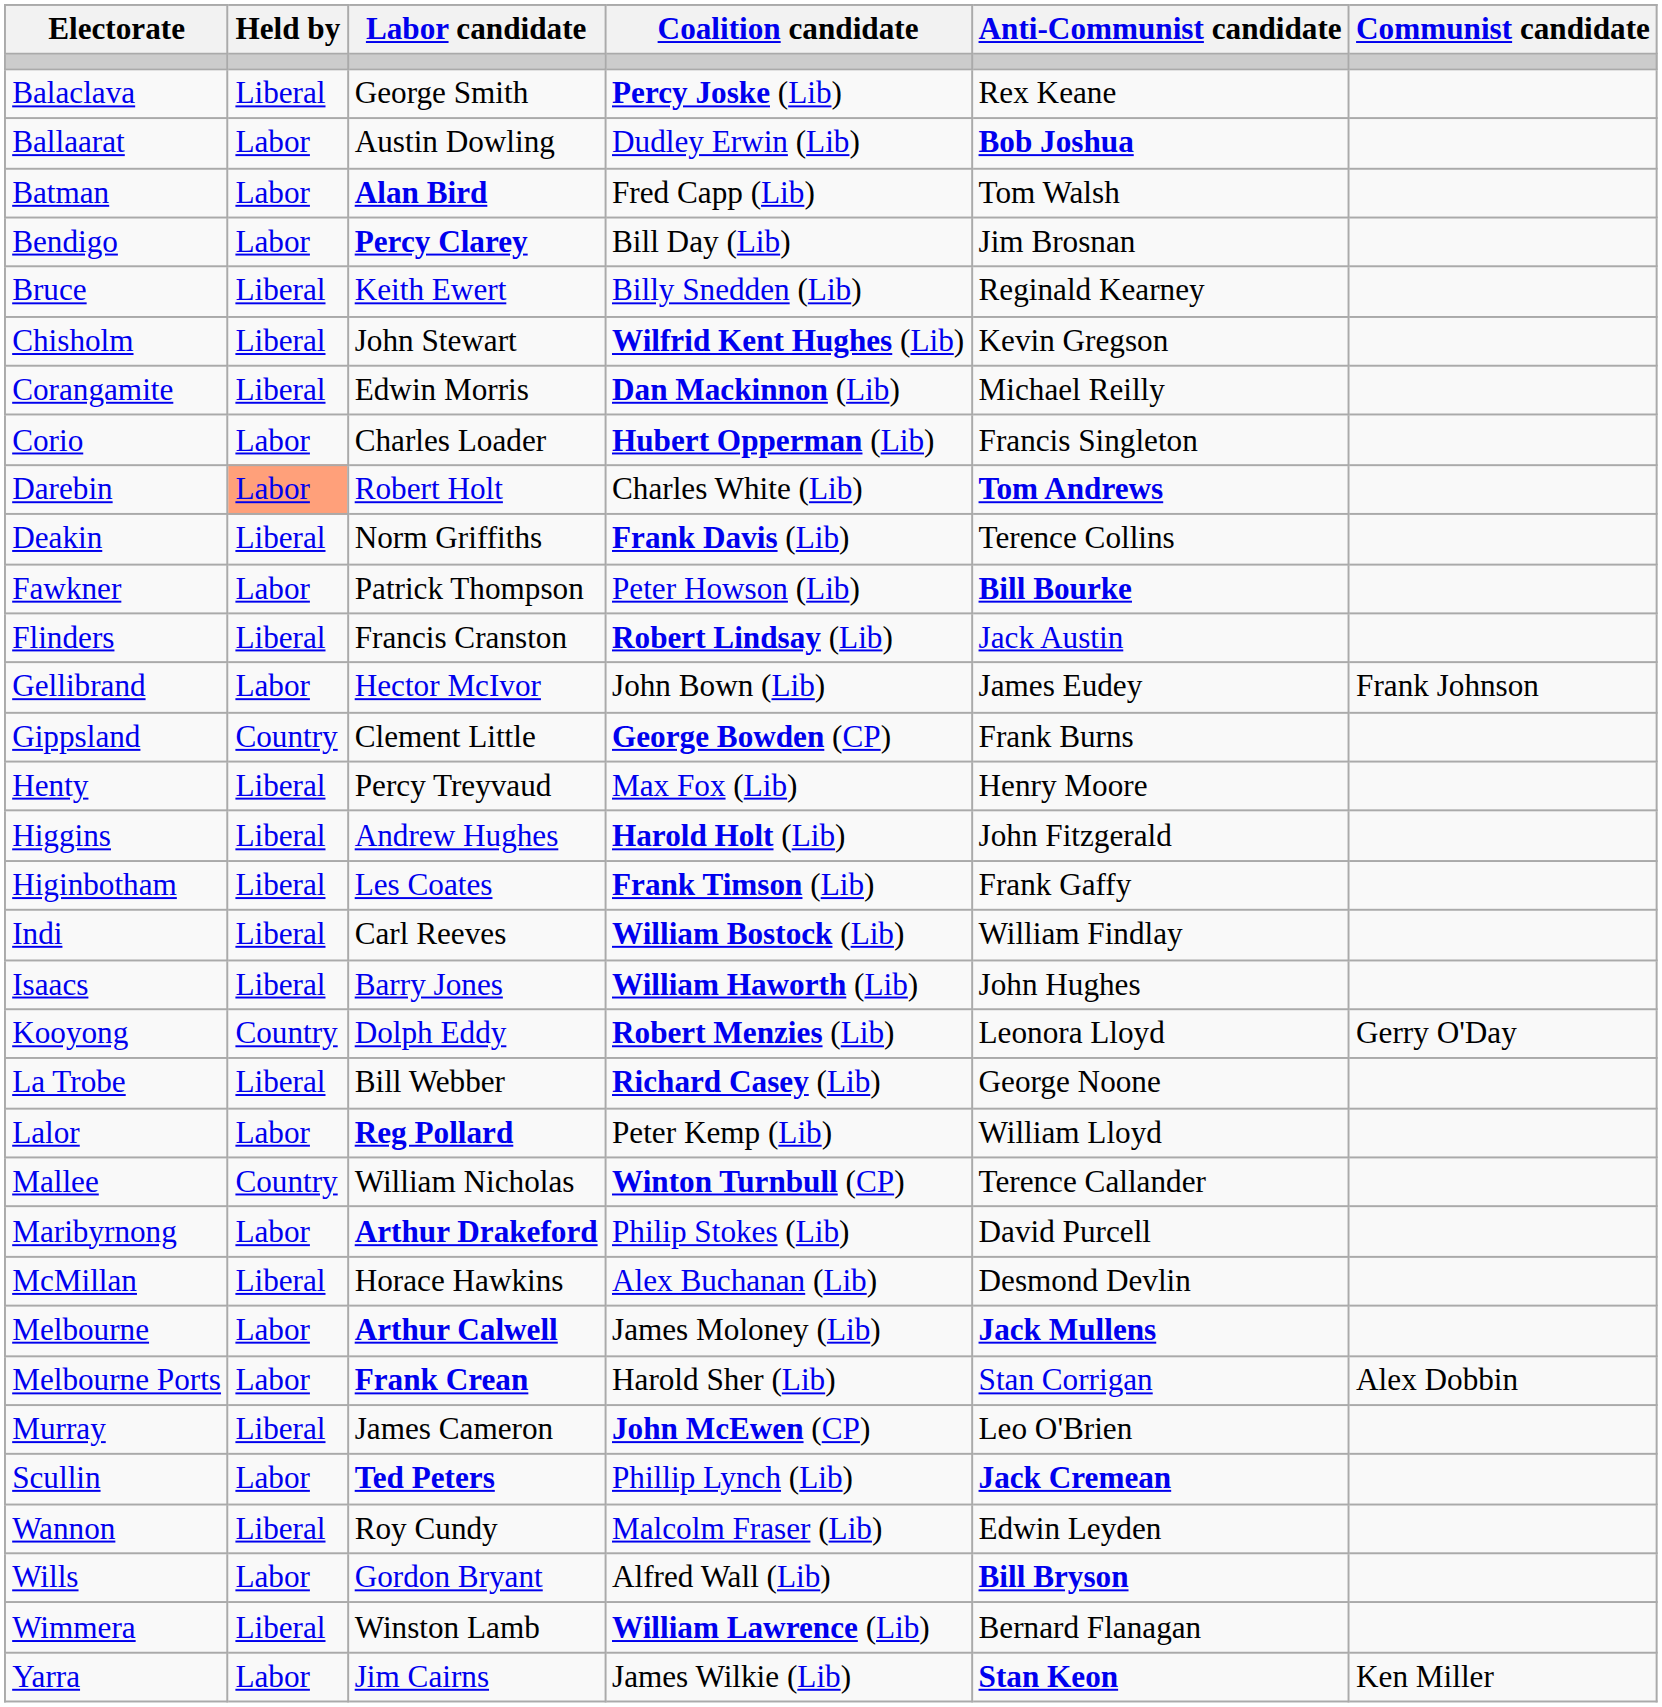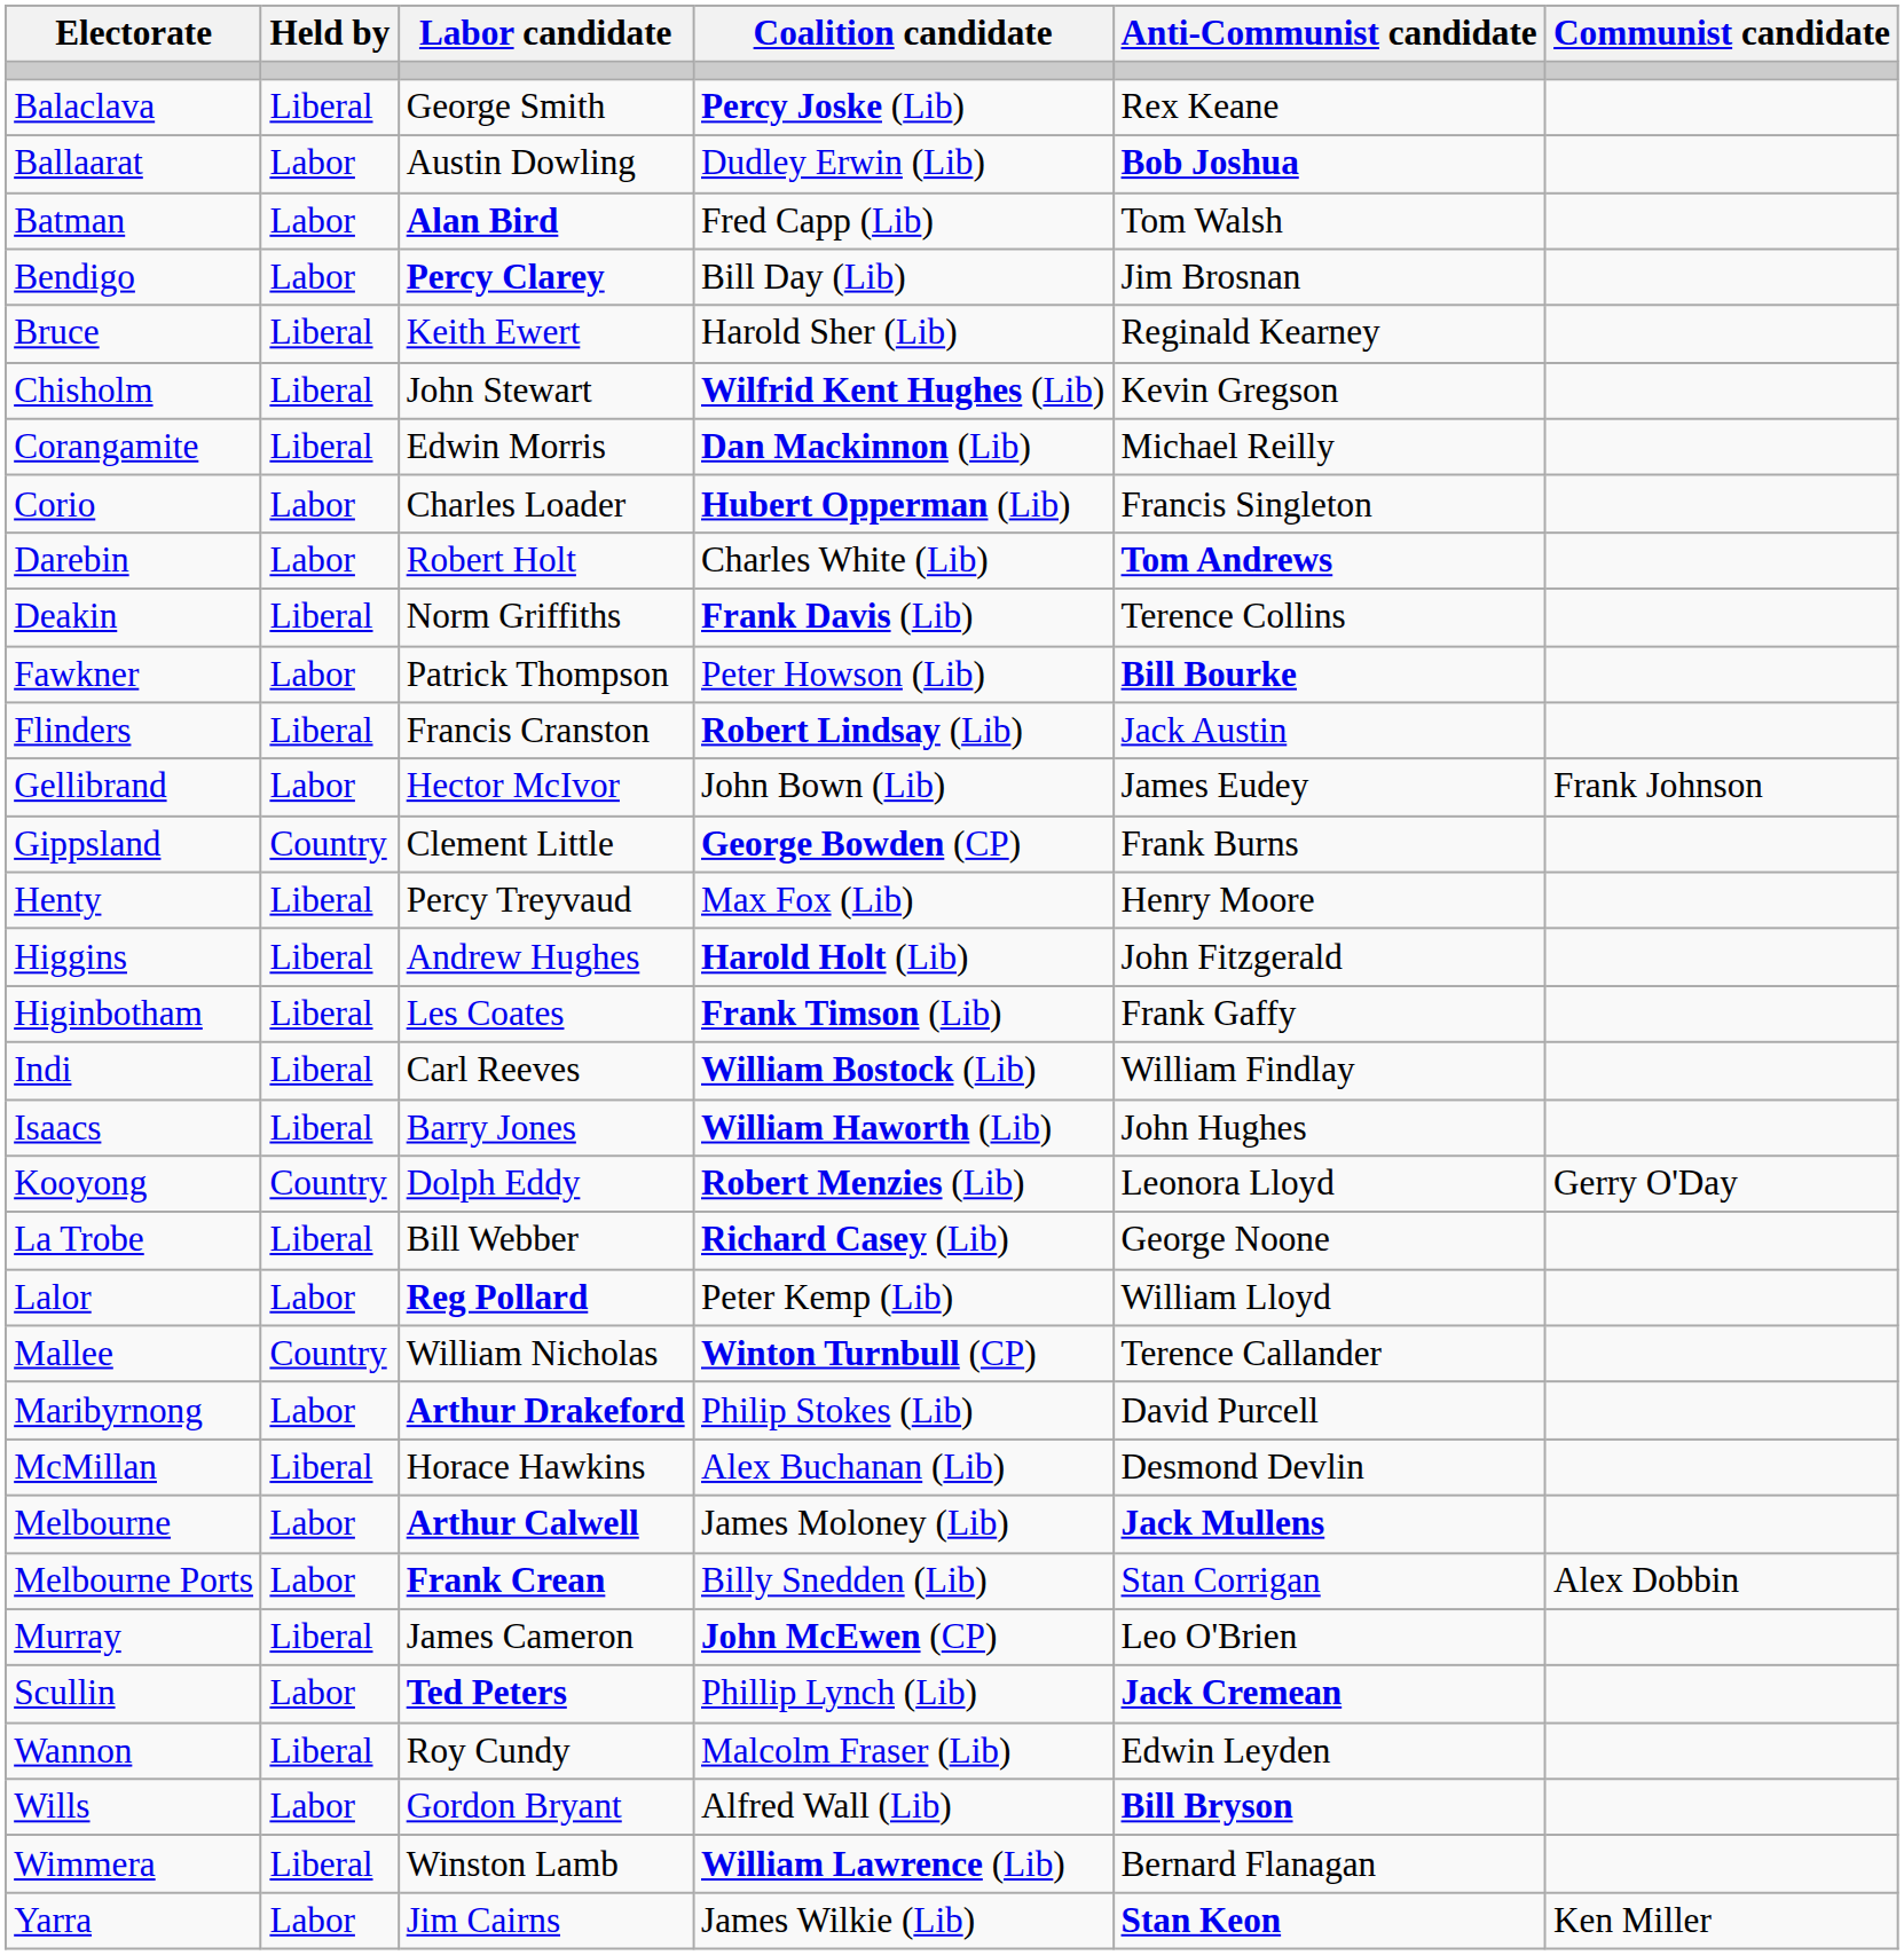 <table class="wikitable">
 <tr>
 <th>Electorate</th>
 <th>Held by</th>
 <th><a href='#'>Labor</a> candidate</th>
 <th><a href='#'>Coalition</a> candidate</th>
 <th><a href='#'>Anti-Communist</a> candidate</th>
 <th><a href='#'>Communist</a> candidate</th>
 </tr>
 <tr bgcolor="#cccccc">
 <td></td>
 <td></td>
 <td></td>
 <td></td>
 <td></td>
 <td></td>
 </tr>
 <tr>
 <td><a href='#'>Balaclava</a></td>
 <td><a href='#'>Liberal</a></td>
 <td>George Smith</td>
 <td><strong><a href='#'>Percy Joske</a></strong> (<a href='#'>Lib</a>)</td>
 <td>Rex Keane</td>
 <td></td>
 </tr>
 <tr>
 <td><a href='#'>Ballaarat</a></td>
 <td><a href='#'>Labor</a></td>
 <td>Austin Dowling</td>
 <td><a href='#'>Dudley Erwin</a> (<a href='#'>Lib</a>)</td>
 <td><strong><a href='#'>Bob Joshua</a></strong></td>
 <td></td>
 </tr>
 <tr>
 <td><a href='#'>Batman</a></td>
 <td><a href='#'>Labor</a></td>
 <td><strong><a href='#'>Alan Bird</a></strong></td>
 <td>Fred Capp (<a href='#'>Lib</a>)</td>
 <td>Tom Walsh</td>
 <td></td>
 </tr>
 <tr>
 <td><a href='#'>Bendigo</a></td>
 <td><a href='#'>Labor</a></td>
 <td><strong><a href='#'>Percy Clarey</a></strong></td>
 <td>Bill Day (<a href='#'>Lib</a>)</td>
 <td>Jim Brosnan</td>
 <td></td>
 </tr>
 <tr>
 <td><a href='#'>Bruce</a></td>
 <td><a href='#'>Liberal</a></td>
 <td><a href='#'>Keith Ewert</a></td>
-<td><a href='#'>Billy Snedden</a> (<a href='#'>Lib</a>)</td>
+<td>Harold Sher (<a href='#'>Lib</a>)</td>
 <td>Reginald Kearney</td>
 <td></td>
 </tr>
 <tr>
 <td><a href='#'>Chisholm</a></td>
 <td><a href='#'>Liberal</a></td>
 <td>John Stewart</td>
 <td><strong><a href='#'>Wilfrid Kent Hughes</a></strong> (<a href='#'>Lib</a>)</td>
 <td>Kevin Gregson</td>
 <td></td>
 </tr>
 <tr>
 <td><a href='#'>Corangamite</a></td>
 <td><a href='#'>Liberal</a></td>
 <td>Edwin Morris</td>
 <td><strong><a href='#'>Dan Mackinnon</a></strong> (<a href='#'>Lib</a>)</td>
 <td>Michael Reilly</td>
 <td></td>
 </tr>
 <tr>
 <td><a href='#'>Corio</a></td>
 <td><a href='#'>Labor</a></td>
 <td>Charles Loader</td>
 <td><strong><a href='#'>Hubert Opperman</a></strong> (<a href='#'>Lib</a>)</td>
 <td>Francis Singleton</td>
 <td></td>
 </tr>
 <tr>
 <td><a href='#'>Darebin</a></td>
-<td style="background: lightsalmon;"><a href='#'>Labor</a></td>
+<td><a href='#'>Labor</a></td>
 <td><a href='#'>Robert Holt</a></td>
 <td>Charles White (<a href='#'>Lib</a>)</td>
 <td><strong><a href='#'>Tom Andrews</a></strong></td>
 <td></td>
 </tr>
 <tr>
 <td><a href='#'>Deakin</a></td>
 <td><a href='#'>Liberal</a></td>
 <td>Norm Griffiths</td>
 <td><strong><a href='#'>Frank Davis</a></strong> (<a href='#'>Lib</a>)</td>
 <td>Terence Collins</td>
 <td></td>
 </tr>
 <tr>
 <td><a href='#'>Fawkner</a></td>
 <td><a href='#'>Labor</a></td>
 <td>Patrick Thompson</td>
 <td><a href='#'>Peter Howson</a> (<a href='#'>Lib</a>)</td>
 <td><strong><a href='#'>Bill Bourke</a></strong></td>
 <td></td>
 </tr>
 <tr>
 <td><a href='#'>Flinders</a></td>
 <td><a href='#'>Liberal</a></td>
 <td>Francis Cranston</td>
 <td><strong><a href='#'>Robert Lindsay</a></strong> (<a href='#'>Lib</a>)</td>
 <td><a href='#'>Jack Austin</a></td>
 <td></td>
 </tr>
 <tr>
 <td><a href='#'>Gellibrand</a></td>
 <td><a href='#'>Labor</a></td>
 <td><a href='#'>Hector McIvor</a></td>
 <td>John Bown (<a href='#'>Lib</a>)</td>
 <td>James Eudey</td>
 <td>Frank Johnson</td>
 </tr>
 <tr>
 <td><a href='#'>Gippsland</a></td>
 <td><a href='#'>Country</a></td>
 <td>Clement Little</td>
 <td><strong><a href='#'>George Bowden</a></strong> (<a href='#'>CP</a>)</td>
 <td>Frank Burns</td>
 <td></td>
 </tr>
 <tr>
 <td><a href='#'>Henty</a></td>
 <td><a href='#'>Liberal</a></td>
 <td>Percy Treyvaud</td>
 <td><a href='#'>Max Fox</a> (<a href='#'>Lib</a>)</td>
 <td>Henry Moore</td>
 <td></td>
 </tr>
 <tr>
 <td><a href='#'>Higgins</a></td>
 <td><a href='#'>Liberal</a></td>
 <td><a href='#'>Andrew Hughes</a></td>
 <td><strong><a href='#'>Harold Holt</a></strong> (<a href='#'>Lib</a>)</td>
 <td>John Fitzgerald</td>
 <td></td>
 </tr>
 <tr>
 <td><a href='#'>Higinbotham</a></td>
 <td><a href='#'>Liberal</a></td>
 <td><a href='#'>Les Coates</a></td>
 <td><strong><a href='#'>Frank Timson</a></strong> (<a href='#'>Lib</a>)</td>
 <td>Frank Gaffy</td>
 <td></td>
 </tr>
 <tr>
 <td><a href='#'>Indi</a></td>
 <td><a href='#'>Liberal</a></td>
 <td>Carl Reeves</td>
 <td><strong><a href='#'>William Bostock</a></strong> (<a href='#'>Lib</a>)</td>
 <td>William Findlay</td>
 <td></td>
 </tr>
 <tr>
 <td><a href='#'>Isaacs</a></td>
 <td><a href='#'>Liberal</a></td>
 <td><a href='#'>Barry Jones</a></td>
 <td><strong><a href='#'>William Haworth</a></strong> (<a href='#'>Lib</a>)</td>
 <td>John Hughes</td>
 <td></td>
 </tr>
 <tr>
 <td><a href='#'>Kooyong</a></td>
 <td><a href='#'>Country</a></td>
 <td><a href='#'>Dolph Eddy</a></td>
 <td><strong><a href='#'>Robert Menzies</a></strong> (<a href='#'>Lib</a>)</td>
 <td>Leonora Lloyd</td>
 <td>Gerry O'Day</td>
 </tr>
 <tr>
 <td><a href='#'>La Trobe</a></td>
 <td><a href='#'>Liberal</a></td>
 <td>Bill Webber</td>
 <td><strong><a href='#'>Richard Casey</a></strong> (<a href='#'>Lib</a>)</td>
 <td>George Noone</td>
 <td></td>
 </tr>
 <tr>
 <td><a href='#'>Lalor</a></td>
 <td><a href='#'>Labor</a></td>
 <td><strong><a href='#'>Reg Pollard</a></strong></td>
 <td>Peter Kemp (<a href='#'>Lib</a>)</td>
 <td>William Lloyd</td>
 <td></td>
 </tr>
 <tr>
 <td><a href='#'>Mallee</a></td>
 <td><a href='#'>Country</a></td>
 <td>William Nicholas</td>
 <td><strong><a href='#'>Winton Turnbull</a></strong> (<a href='#'>CP</a>)</td>
 <td>Terence Callander</td>
 <td></td>
 </tr>
 <tr>
 <td><a href='#'>Maribyrnong</a></td>
 <td><a href='#'>Labor</a></td>
 <td><strong><a href='#'>Arthur Drakeford</a></strong></td>
 <td><a href='#'>Philip Stokes</a> (<a href='#'>Lib</a>)</td>
 <td>David Purcell</td>
 <td></td>
 </tr>
 <tr>
 <td><a href='#'>McMillan</a></td>
 <td><a href='#'>Liberal</a></td>
 <td>Horace Hawkins</td>
 <td><a href='#'>Alex Buchanan</a> (<a href='#'>Lib</a>)</td>
 <td>Desmond Devlin</td>
 <td></td>
 </tr>
 <tr>
 <td><a href='#'>Melbourne</a></td>
 <td><a href='#'>Labor</a></td>
 <td><strong><a href='#'>Arthur Calwell</a></strong></td>
 <td>James Moloney (<a href='#'>Lib</a>)</td>
 <td><strong><a href='#'>Jack Mullens</a></strong></td>
 <td></td>
 </tr>
 <tr>
 <td><a href='#'>Melbourne Ports</a></td>
 <td><a href='#'>Labor</a></td>
 <td><strong><a href='#'>Frank Crean</a></strong></td>
-<td>Harold Sher (<a href='#'>Lib</a>)</td>
+<td><a href='#'>Billy Snedden</a> (<a href='#'>Lib</a>)</td>
 <td><a href='#'>Stan Corrigan</a></td>
 <td>Alex Dobbin</td>
 </tr>
 <tr>
 <td><a href='#'>Murray</a></td>
 <td><a href='#'>Liberal</a></td>
 <td>James Cameron</td>
 <td><strong><a href='#'>John McEwen</a></strong> (<a href='#'>CP</a>)</td>
 <td>Leo O'Brien</td>
 <td></td>
 </tr>
 <tr>
 <td><a href='#'>Scullin</a></td>
 <td><a href='#'>Labor</a></td>
 <td><strong><a href='#'>Ted Peters</a></strong></td>
 <td><a href='#'>Phillip Lynch</a> (<a href='#'>Lib</a>)</td>
 <td><strong><a href='#'>Jack Cremean</a></strong></td>
 <td></td>
 </tr>
 <tr>
 <td><a href='#'>Wannon</a></td>
 <td><a href='#'>Liberal</a></td>
 <td>Roy Cundy</td>
 <td><a href='#'>Malcolm Fraser</a> (<a href='#'>Lib</a>)</td>
 <td>Edwin Leyden</td>
 <td></td>
 </tr>
 <tr>
 <td><a href='#'>Wills</a></td>
 <td><a href='#'>Labor</a></td>
 <td><a href='#'>Gordon Bryant</a></td>
 <td>Alfred Wall (<a href='#'>Lib</a>)</td>
 <td><strong><a href='#'>Bill Bryson</a></strong></td>
 <td></td>
 </tr>
 <tr>
 <td><a href='#'>Wimmera</a></td>
 <td><a href='#'>Liberal</a></td>
 <td>Winston Lamb</td>
 <td><strong><a href='#'>William Lawrence</a></strong> (<a href='#'>Lib</a>)</td>
 <td>Bernard Flanagan</td>
 <td></td>
 </tr>
 <tr>
 <td><a href='#'>Yarra</a></td>
 <td><a href='#'>Labor</a></td>
 <td><a href='#'>Jim Cairns</a></td>
 <td>James Wilkie (<a href='#'>Lib</a>)</td>
 <td><strong><a href='#'>Stan Keon</a></strong></td>
 <td>Ken Miller</td>
 </tr>
 </table>
